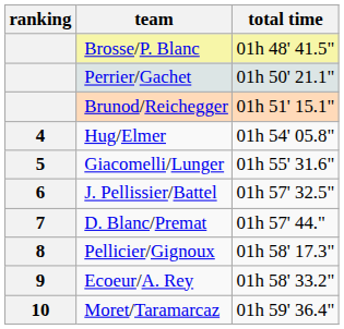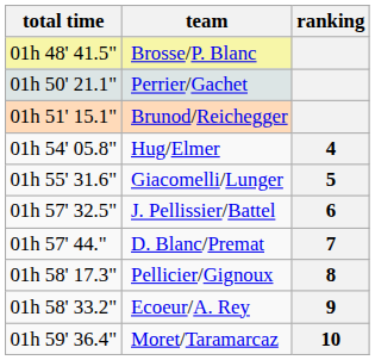 <table class="wikitable">
 <tr>
+<th>total time</th>
+<th>team</th>
 <th>ranking</th>
-<th>team</th>
-<th>total time</th>
 </tr>
 <tr>
+<td bgcolor="#F7F6A8">01h 48' 41.5"</td>
+<td bgcolor="#F7F6A8"> <a href='#'>Brosse</a>/<a href='#'>P. Blanc</a></td>
 <th bgcolor="gold"></th>
-<td bgcolor="#F7F6A8"> <a href='#'>Brosse</a>/<a href='#'>P. Blanc</a></td>
-<td bgcolor="#F7F6A8">01h 48' 41.5"</td>
 </tr>
 <tr>
+<td bgcolor="#DCE5E5">01h 50' 21.1"</td>
+<td bgcolor="#DCE5E5"> <a href='#'>Perrier</a>/<a href='#'>Gachet</a></td>
 <th bgcolor="silver"></th>
-<td bgcolor="#DCE5E5"> <a href='#'>Perrier</a>/<a href='#'>Gachet</a></td>
-<td bgcolor="#DCE5E5">01h 50' 21.1"</td>
 </tr>
 <tr>
+<td bgcolor="#FFDAB9">01h 51' 15.1"</td>
+<td bgcolor="#FFDAB9"> <a href='#'>Brunod</a>/<a href='#'>Reichegger</a></td>
 <th bgcolor="#cc9966"></th>
-<td bgcolor="#FFDAB9"> <a href='#'>Brunod</a>/<a href='#'>Reichegger</a></td>
-<td bgcolor="#FFDAB9">01h 51' 15.1"</td>
 </tr>
 <tr>
+<td>01h 54' 05.8"</td>
+<td> <a href='#'>Hug</a>/<a href='#'>Elmer</a></td>
 <th>4</th>
-<td> <a href='#'>Hug</a>/<a href='#'>Elmer</a></td>
-<td>01h 54' 05.8"</td>
 </tr>
 <tr>
+<td>01h 55' 31.6"</td>
+<td> <a href='#'>Giacomelli</a>/<a href='#'>Lunger</a></td>
 <th>5</th>
-<td> <a href='#'>Giacomelli</a>/<a href='#'>Lunger</a></td>
-<td>01h 55' 31.6"</td>
 </tr>
 <tr>
+<td>01h 57' 32.5"</td>
+<td> <a href='#'>J. Pellissier</a>/<a href='#'>Battel</a></td>
 <th>6</th>
-<td> <a href='#'>J. Pellissier</a>/<a href='#'>Battel</a></td>
-<td>01h 57' 32.5"</td>
 </tr>
 <tr>
+<td>01h 57' 44."</td>
+<td> <a href='#'>D. Blanc</a>/<a href='#'>Premat</a></td>
 <th>7</th>
-<td> <a href='#'>D. Blanc</a>/<a href='#'>Premat</a></td>
-<td>01h 57' 44."</td>
 </tr>
 <tr>
+<td>01h 58' 17.3"</td>
+<td> <a href='#'>Pellicier</a>/<a href='#'>Gignoux</a></td>
 <th>8</th>
-<td> <a href='#'>Pellicier</a>/<a href='#'>Gignoux</a></td>
-<td>01h 58' 17.3"</td>
 </tr>
 <tr>
+<td>01h 58' 33.2"</td>
+<td> <a href='#'>Ecoeur</a>/<a href='#'>A. Rey</a></td>
 <th>9</th>
-<td> <a href='#'>Ecoeur</a>/<a href='#'>A. Rey</a></td>
-<td>01h 58' 33.2"</td>
 </tr>
 <tr>
+<td>01h 59' 36.4"</td>
+<td> <a href='#'>Moret</a>/<a href='#'>Taramarcaz</a></td>
 <th>10</th>
-<td> <a href='#'>Moret</a>/<a href='#'>Taramarcaz</a></td>
-<td>01h 59' 36.4"</td>
 </tr>
 </table>
